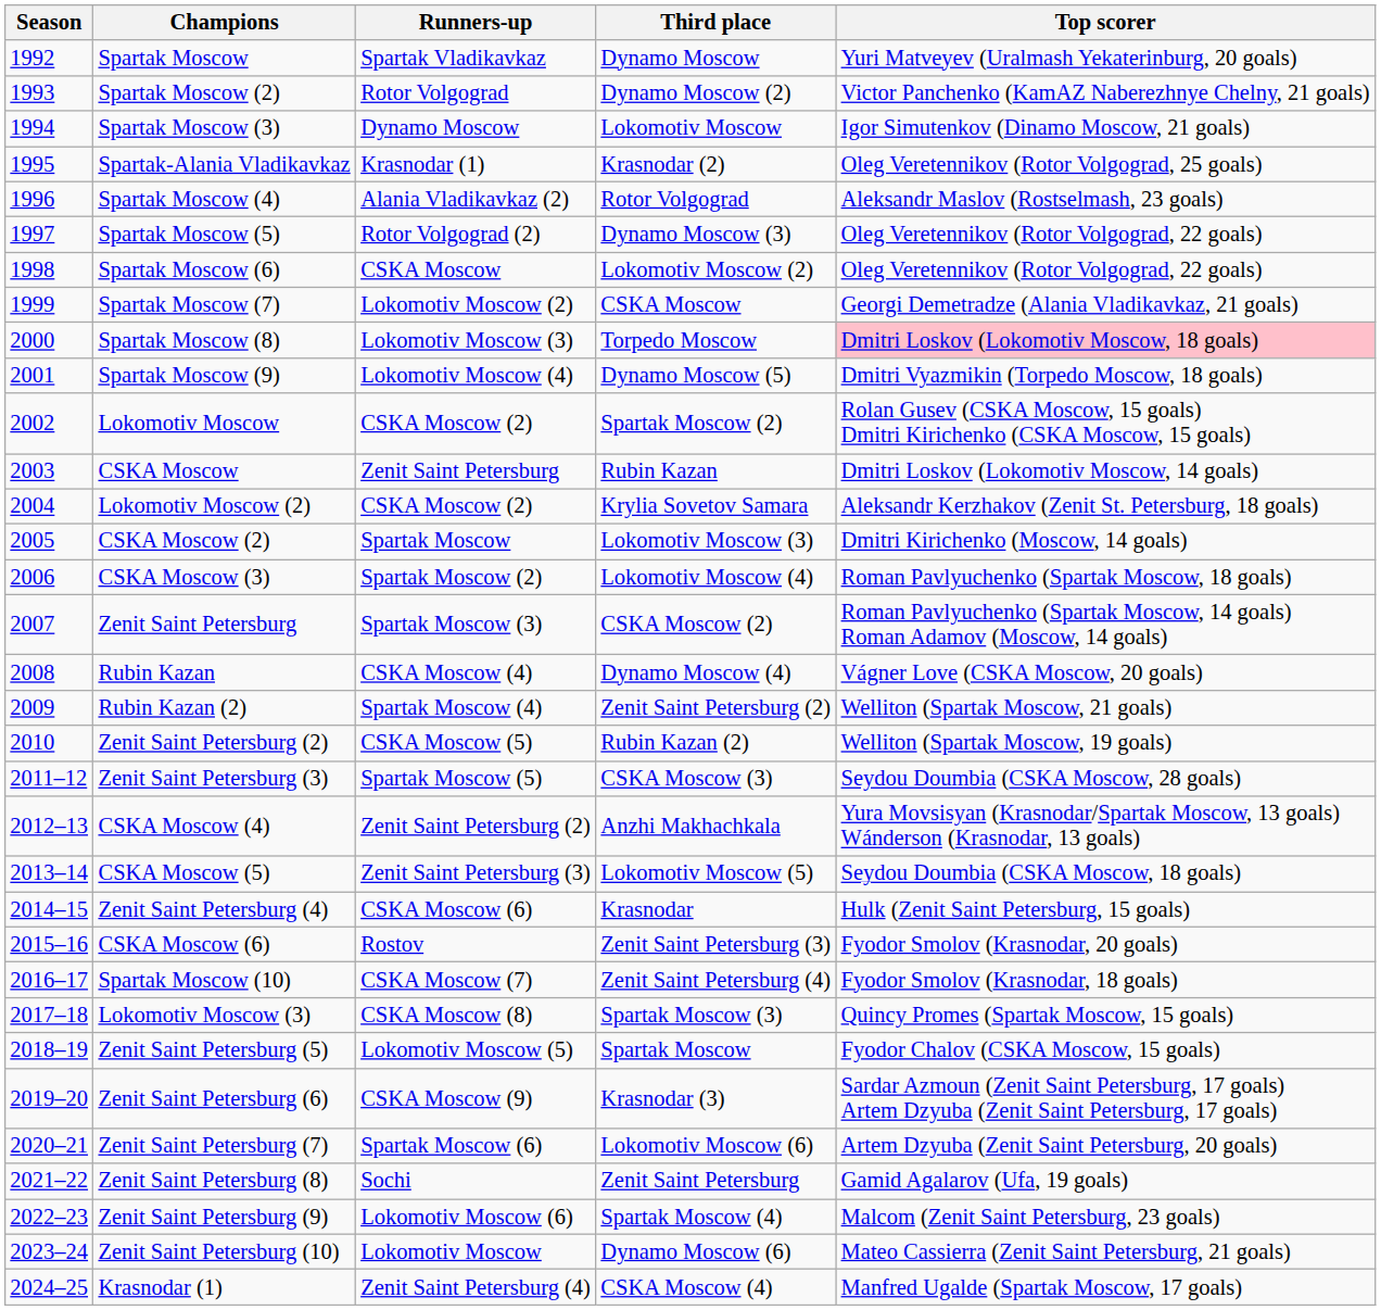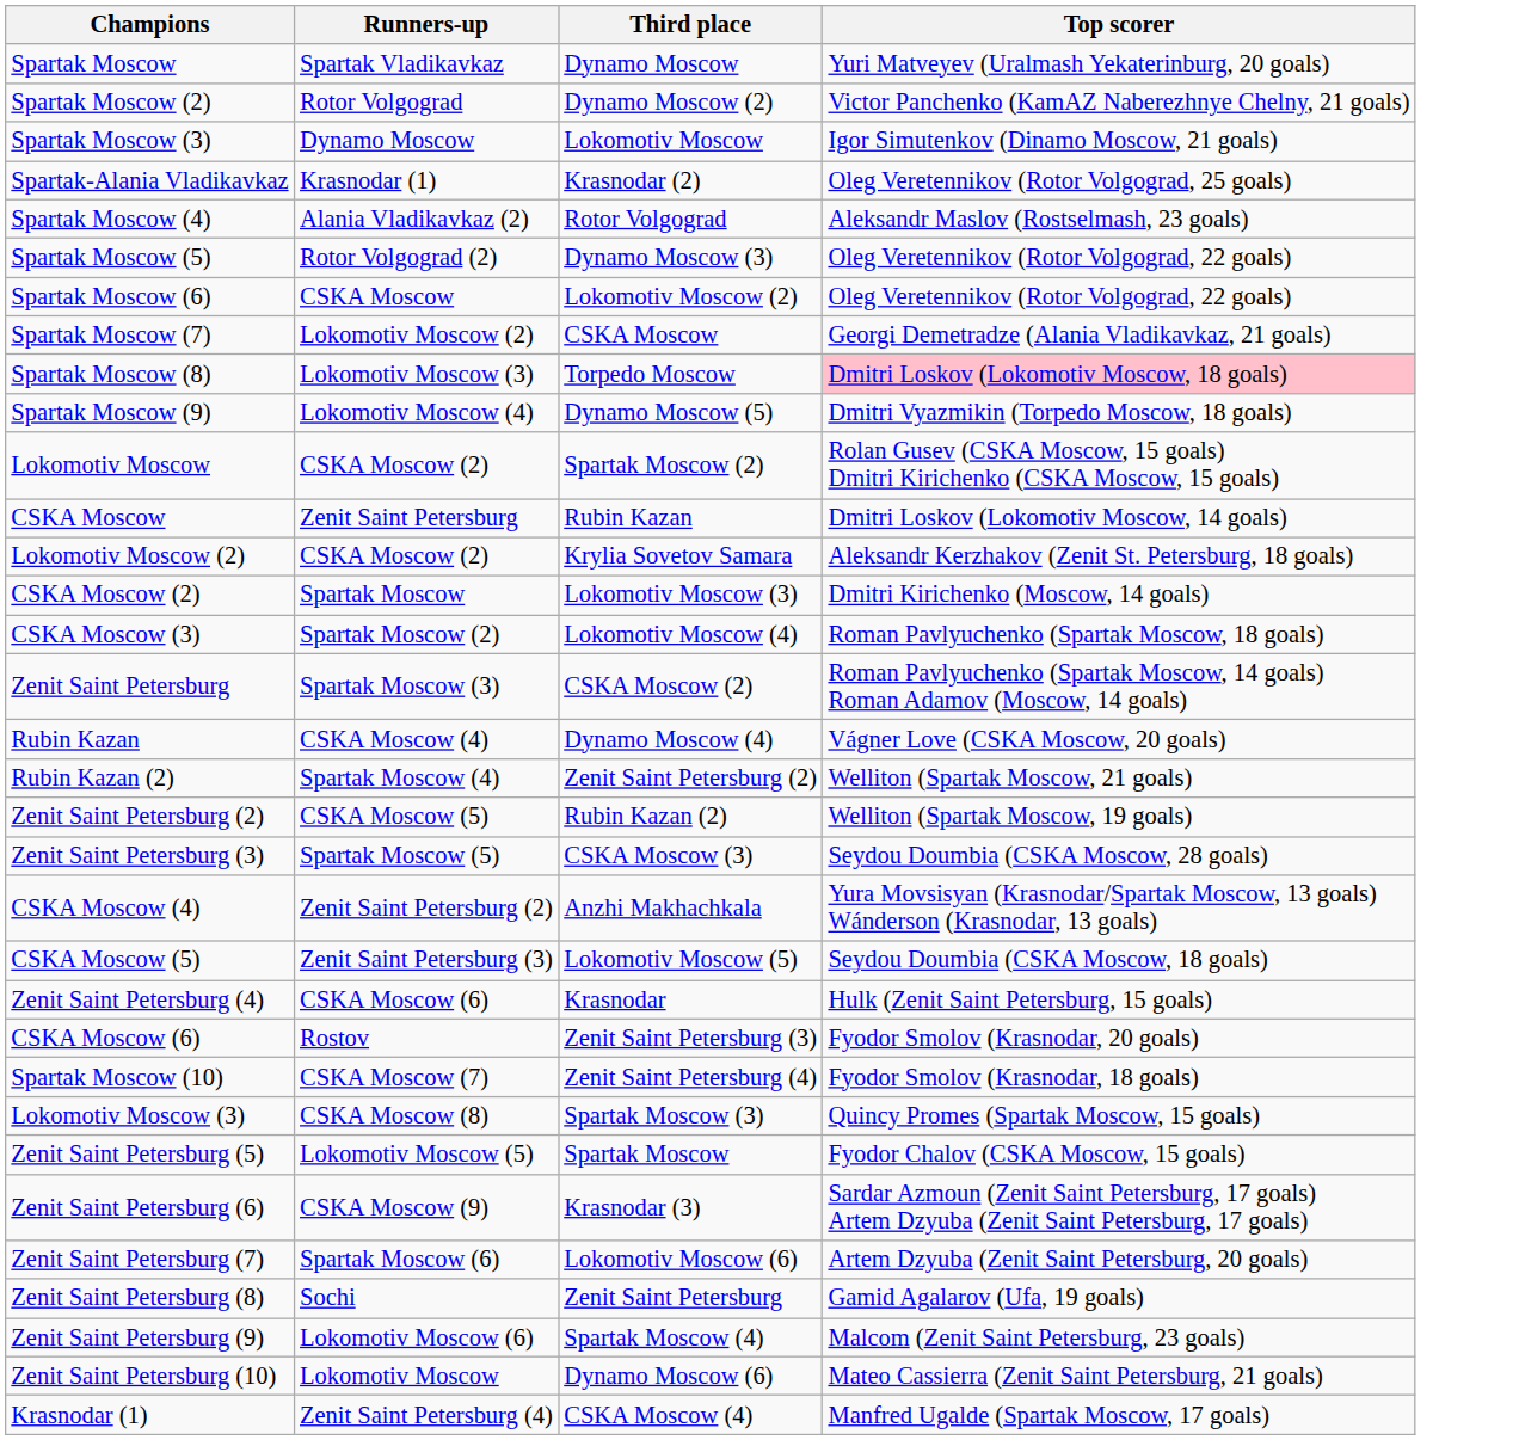 <table class="wikitable">
 <tr>
-<th>Season</th>
 <th>Champions</th>
 <th>Runners-up</th>
 <th>Third place</th>
 <th>Top scorer</th>
 </tr>
 <tr>
-<td><a href='#'>1992</a></td>
 <td><a href='#'>Spartak Moscow</a></td>
 <td><a href='#'>Spartak Vladikavkaz</a></td>
 <td><a href='#'>Dynamo Moscow</a></td>
 <td> <a href='#'>Yuri Matveyev</a> (<a href='#'>Uralmash Yekaterinburg</a>, 20 goals)</td>
 </tr>
 <tr>
-<td><a href='#'>1993</a></td>
 <td><a href='#'>Spartak Moscow</a> (2)</td>
 <td><a href='#'>Rotor Volgograd</a></td>
 <td><a href='#'>Dynamo Moscow</a> (2)</td>
 <td> <a href='#'>Victor Panchenko</a> (<a href='#'>KamAZ Naberezhnye Chelny</a>, 21 goals)</td>
 </tr>
 <tr>
-<td><a href='#'>1994</a></td>
 <td><a href='#'>Spartak Moscow</a> (3)</td>
 <td><a href='#'>Dynamo Moscow</a></td>
 <td><a href='#'>Lokomotiv Moscow</a></td>
 <td> <a href='#'>Igor Simutenkov</a> (<a href='#'>Dinamo Moscow</a>, 21 goals)</td>
 </tr>
 <tr>
-<td><a href='#'>1995</a></td>
 <td><a href='#'>Spartak-Alania Vladikavkaz</a></td>
 <td><a href='#'>Krasnodar</a> (1)</td>
 <td><a href='#'>Krasnodar</a> (2)</td>
 <td> <a href='#'>Oleg Veretennikov</a> (<a href='#'>Rotor Volgograd</a>, 25 goals)</td>
 </tr>
 <tr>
-<td><a href='#'>1996</a></td>
 <td><a href='#'>Spartak Moscow</a> (4)</td>
 <td><a href='#'>Alania Vladikavkaz</a> (2)</td>
 <td><a href='#'>Rotor Volgograd</a></td>
 <td> <a href='#'>Aleksandr Maslov</a> (<a href='#'>Rostselmash</a>, 23 goals)</td>
 </tr>
 <tr>
-<td><a href='#'>1997</a></td>
 <td><a href='#'>Spartak Moscow</a> (5)</td>
 <td><a href='#'>Rotor Volgograd</a> (2)</td>
 <td><a href='#'>Dynamo Moscow</a> (3)</td>
 <td> <a href='#'>Oleg Veretennikov</a> (<a href='#'>Rotor Volgograd</a>, 22 goals)</td>
 </tr>
 <tr>
-<td><a href='#'>1998</a></td>
 <td><a href='#'>Spartak Moscow</a> (6)</td>
 <td><a href='#'>CSKA Moscow</a></td>
 <td><a href='#'>Lokomotiv Moscow</a> (2)</td>
 <td> <a href='#'>Oleg Veretennikov</a> (<a href='#'>Rotor Volgograd</a>, 22 goals)</td>
 </tr>
 <tr>
-<td><a href='#'>1999</a></td>
 <td><a href='#'>Spartak Moscow</a> (7)</td>
 <td><a href='#'>Lokomotiv Moscow</a> (2)</td>
 <td><a href='#'>CSKA Moscow</a></td>
 <td> <a href='#'>Georgi Demetradze</a> (<a href='#'>Alania Vladikavkaz</a>, 21 goals)</td>
 </tr>
 <tr>
-<td><a href='#'>2000</a></td>
 <td><a href='#'>Spartak Moscow</a> (8)</td>
 <td><a href='#'>Lokomotiv Moscow</a> (3)</td>
 <td><a href='#'>Torpedo Moscow</a></td>
 <td style="background: pink;"> <a href='#'>Dmitri Loskov</a> (<a href='#'>Lokomotiv Moscow</a>, 18 goals)</td>
 </tr>
 <tr>
-<td><a href='#'>2001</a></td>
 <td><a href='#'>Spartak Moscow</a> (9)</td>
 <td><a href='#'>Lokomotiv Moscow</a> (4)</td>
 <td><a href='#'>Dynamo Moscow</a> (5)</td>
 <td> <a href='#'>Dmitri Vyazmikin</a> (<a href='#'>Torpedo Moscow</a>, 18 goals)</td>
 </tr>
 <tr>
-<td><a href='#'>2002</a></td>
 <td><a href='#'>Lokomotiv Moscow</a></td>
 <td><a href='#'>CSKA Moscow</a> (2)</td>
 <td><a href='#'>Spartak Moscow</a> (2)</td>
 <td> <a href='#'>Rolan Gusev</a> (<a href='#'>CSKA Moscow</a>, 15 goals)<br> <a href='#'>Dmitri Kirichenko</a> (<a href='#'>CSKA Moscow</a>, 15 goals)</td>
 </tr>
 <tr>
-<td><a href='#'>2003</a></td>
 <td><a href='#'>CSKA Moscow</a></td>
 <td><a href='#'>Zenit Saint Petersburg</a></td>
 <td><a href='#'>Rubin Kazan</a></td>
 <td> <a href='#'>Dmitri Loskov</a> (<a href='#'>Lokomotiv Moscow</a>, 14 goals)</td>
 </tr>
 <tr>
-<td><a href='#'>2004</a></td>
 <td><a href='#'>Lokomotiv Moscow</a> (2)</td>
 <td><a href='#'>CSKA Moscow</a> (2)</td>
 <td><a href='#'>Krylia Sovetov Samara</a></td>
 <td> <a href='#'>Aleksandr Kerzhakov</a> (<a href='#'>Zenit St. Petersburg</a>, 18 goals)</td>
 </tr>
 <tr>
-<td><a href='#'>2005</a></td>
 <td><a href='#'>CSKA Moscow</a> (2)</td>
 <td><a href='#'>Spartak Moscow</a></td>
 <td><a href='#'>Lokomotiv Moscow</a> (3)</td>
 <td> <a href='#'>Dmitri Kirichenko</a> (<a href='#'>Moscow</a>, 14 goals)</td>
 </tr>
 <tr>
-<td><a href='#'>2006</a></td>
 <td><a href='#'>CSKA Moscow</a> (3)</td>
 <td><a href='#'>Spartak Moscow</a> (2)</td>
 <td><a href='#'>Lokomotiv Moscow</a> (4)</td>
 <td> <a href='#'>Roman Pavlyuchenko</a> (<a href='#'>Spartak Moscow</a>, 18 goals)</td>
 </tr>
 <tr>
-<td><a href='#'>2007</a></td>
 <td><a href='#'>Zenit Saint Petersburg</a></td>
 <td><a href='#'>Spartak Moscow</a> (3)</td>
 <td><a href='#'>CSKA Moscow</a> (2)</td>
 <td> <a href='#'>Roman Pavlyuchenko</a> (<a href='#'>Spartak Moscow</a>, 14 goals)<br> <a href='#'>Roman Adamov</a> (<a href='#'>Moscow</a>, 14 goals)</td>
 </tr>
 <tr>
-<td><a href='#'>2008</a></td>
 <td><a href='#'>Rubin Kazan</a></td>
 <td><a href='#'>CSKA Moscow</a> (4)</td>
 <td><a href='#'>Dynamo Moscow</a> (4)</td>
 <td> <a href='#'>Vágner Love</a> (<a href='#'>CSKA Moscow</a>, 20 goals)</td>
 </tr>
 <tr>
-<td><a href='#'>2009</a></td>
 <td><a href='#'>Rubin Kazan</a> (2)</td>
 <td><a href='#'>Spartak Moscow</a> (4)</td>
 <td><a href='#'>Zenit Saint Petersburg</a> (2)</td>
 <td> <a href='#'>Welliton</a> (<a href='#'>Spartak Moscow</a>, 21 goals)</td>
 </tr>
 <tr>
-<td><a href='#'>2010</a></td>
 <td><a href='#'>Zenit Saint Petersburg</a> (2)</td>
 <td><a href='#'>CSKA Moscow</a> (5)</td>
 <td><a href='#'>Rubin Kazan</a> (2)</td>
 <td> <a href='#'>Welliton</a> (<a href='#'>Spartak Moscow</a>, 19 goals)</td>
 </tr>
 <tr>
-<td><a href='#'>2011–12</a></td>
 <td><a href='#'>Zenit Saint Petersburg</a> (3)</td>
 <td><a href='#'>Spartak Moscow</a> (5)</td>
 <td><a href='#'>CSKA Moscow</a> (3)</td>
 <td> <a href='#'>Seydou Doumbia</a> (<a href='#'>CSKA Moscow</a>, 28 goals)</td>
 </tr>
 <tr>
-<td><a href='#'>2012–13</a></td>
 <td><a href='#'>CSKA Moscow</a> (4)</td>
 <td><a href='#'>Zenit Saint Petersburg</a> (2)</td>
 <td><a href='#'>Anzhi Makhachkala</a></td>
 <td> <a href='#'>Yura Movsisyan</a> (<a href='#'>Krasnodar</a>/<a href='#'>Spartak Moscow</a>, 13 goals)<br> <a href='#'>Wánderson</a> (<a href='#'>Krasnodar</a>, 13 goals)</td>
 </tr>
 <tr>
-<td><a href='#'>2013–14</a></td>
 <td><a href='#'>CSKA Moscow</a> (5)</td>
 <td><a href='#'>Zenit Saint Petersburg</a> (3)</td>
 <td><a href='#'>Lokomotiv Moscow</a> (5)</td>
 <td> <a href='#'>Seydou Doumbia</a> (<a href='#'>CSKA Moscow</a>, 18 goals)</td>
 </tr>
 <tr>
-<td><a href='#'>2014–15</a></td>
 <td><a href='#'>Zenit Saint Petersburg</a> (4)</td>
 <td><a href='#'>CSKA Moscow</a> (6)</td>
 <td><a href='#'>Krasnodar</a></td>
 <td> <a href='#'>Hulk</a> (<a href='#'>Zenit Saint Petersburg</a>, 15 goals)</td>
 </tr>
 <tr>
-<td><a href='#'>2015–16</a></td>
 <td><a href='#'>CSKA Moscow</a> (6)</td>
 <td><a href='#'>Rostov</a></td>
 <td><a href='#'>Zenit Saint Petersburg</a> (3)</td>
 <td> <a href='#'>Fyodor Smolov</a> (<a href='#'>Krasnodar</a>, 20 goals)</td>
 </tr>
 <tr>
-<td><a href='#'>2016–17</a></td>
 <td><a href='#'>Spartak Moscow</a> (10)</td>
 <td><a href='#'>CSKA Moscow</a> (7)</td>
 <td><a href='#'>Zenit Saint Petersburg</a> (4)</td>
 <td> <a href='#'>Fyodor Smolov</a> (<a href='#'>Krasnodar</a>, 18 goals)</td>
 </tr>
 <tr>
-<td><a href='#'>2017–18</a></td>
 <td><a href='#'>Lokomotiv Moscow</a> (3)</td>
 <td><a href='#'>CSKA Moscow</a> (8)</td>
 <td><a href='#'>Spartak Moscow</a> (3)</td>
 <td> <a href='#'>Quincy Promes</a> (<a href='#'>Spartak Moscow</a>, 15 goals)</td>
 </tr>
 <tr>
-<td><a href='#'>2018–19</a></td>
 <td><a href='#'>Zenit Saint Petersburg</a> (5)</td>
 <td><a href='#'>Lokomotiv Moscow</a> (5)</td>
 <td><a href='#'>Spartak Moscow</a></td>
 <td> <a href='#'>Fyodor Chalov</a> (<a href='#'>CSKA Moscow</a>, 15 goals)</td>
 </tr>
 <tr>
-<td><a href='#'>2019–20</a></td>
 <td><a href='#'>Zenit Saint Petersburg</a> (6)</td>
 <td><a href='#'>CSKA Moscow</a> (9)</td>
 <td><a href='#'>Krasnodar</a> (3)</td>
 <td> <a href='#'>Sardar Azmoun</a> (<a href='#'>Zenit Saint Petersburg</a>, 17 goals)<br> <a href='#'>Artem Dzyuba</a> (<a href='#'>Zenit Saint Petersburg</a>, 17 goals)</td>
 </tr>
 <tr>
-<td><a href='#'>2020–21</a></td>
 <td><a href='#'>Zenit Saint Petersburg</a> (7)</td>
 <td><a href='#'>Spartak Moscow</a> (6)</td>
 <td><a href='#'>Lokomotiv Moscow</a> (6)</td>
 <td> <a href='#'>Artem Dzyuba</a> (<a href='#'>Zenit Saint Petersburg</a>, 20 goals)</td>
 </tr>
 <tr>
-<td><a href='#'>2021–22</a></td>
 <td><a href='#'>Zenit Saint Petersburg</a> (8)</td>
 <td><a href='#'>Sochi</a></td>
 <td><a href='#'>Zenit Saint Petersburg</a></td>
 <td> <a href='#'>Gamid Agalarov</a> (<a href='#'>Ufa</a>, 19 goals)</td>
 </tr>
 <tr>
-<td><a href='#'>2022–23</a></td>
 <td><a href='#'>Zenit Saint Petersburg</a> (9)</td>
 <td><a href='#'>Lokomotiv Moscow</a> (6)</td>
 <td><a href='#'>Spartak Moscow</a> (4)</td>
 <td> <a href='#'>Malcom</a> (<a href='#'>Zenit Saint Petersburg</a>, 23 goals)</td>
 </tr>
 <tr>
-<td><a href='#'>2023–24</a></td>
 <td><a href='#'>Zenit Saint Petersburg</a> (10)</td>
 <td><a href='#'>Lokomotiv Moscow</a></td>
 <td><a href='#'>Dynamo Moscow</a> (6)</td>
 <td> <a href='#'>Mateo Cassierra</a> (<a href='#'>Zenit Saint Petersburg</a>, 21 goals)</td>
 </tr>
 <tr>
-<td><a href='#'>2024–25</a></td>
 <td><a href='#'>Krasnodar</a> (1)</td>
 <td><a href='#'>Zenit Saint Petersburg</a> (4)</td>
 <td><a href='#'>CSKA Moscow</a> (4)</td>
 <td> <a href='#'>Manfred Ugalde</a> (<a href='#'>Spartak Moscow</a>, 17 goals)</td>
 </tr>
 </table>
